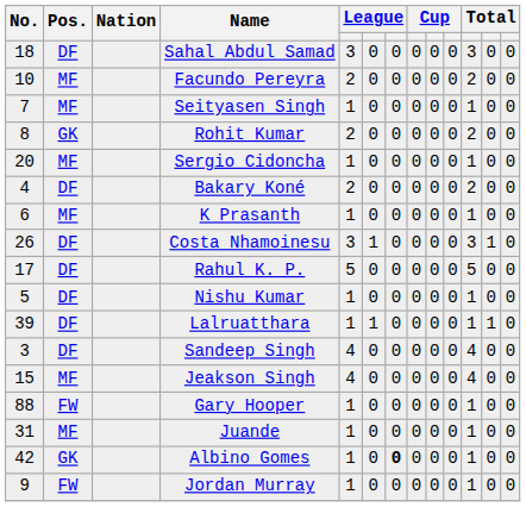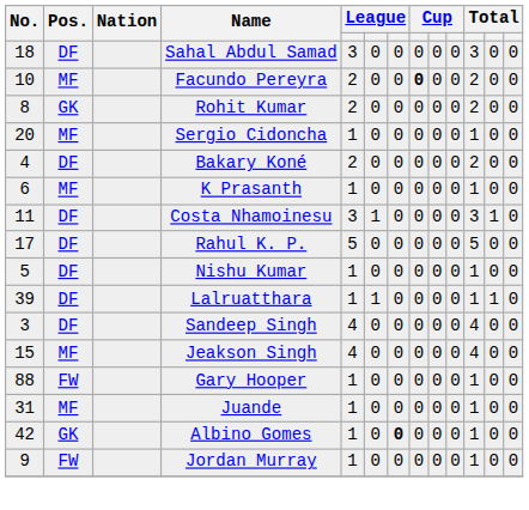 <table class="wikitable sortable" style="font-size: 95%; text-align: center;">
 <tr>
 <th rowspan=2>No.</th>
 <th rowspan=2>Pos.</th>
 <th rowspan=2>Nation</th>
 <th rowspan=2>Name</th>
 <th colspan=3><a href='#'>League</a></th>
 <th colspan=3><a href='#'>Cup</a></th>
 <th colspan=3>Total</th>
 </tr>
 <tr>
 <th></th>
 <th></th>
 <th></th>
 <th></th>
 <th></th>
 <th></th>
 <th></th>
 <th></th>
 <th></th>
 </tr>
 <tr bgcolor="#efefef">
 <td>18</td>
 <td><a href='#'>DF</a></td>
 <td></td>
 <td><a href='#'>Sahal Abdul Samad</a></td>
 <td>3</td>
 <td>0</td>
 <td>0</td>
 <td>0</td>
 <td>0</td>
 <td>0</td>
 <td>3</td>
 <td>0</td>
 <td>0</td>
 </tr>
 <tr bgcolor="#efefef">
 <td>10</td>
 <td><a href='#'>MF</a></td>
 <td></td>
 <td><a href='#'>Facundo Pereyra</a></td>
 <td>2</td>
 <td>0</td>
 <td>0</td>
-<td>0</td>
+<td><strong>0</strong></td>
 <td>0</td>
 <td>0</td>
 <td>2</td>
-<td>0</td>
-<td>0</td>
-</tr>
-<tr bgcolor="#efefef">
-<td>7</td>
-<td><a href='#'>MF</a></td>
-<td></td>
-<td><a href='#'>Seityasen Singh</a></td>
-<td>1</td>
-<td>0</td>
-<td>0</td>
-<td>0</td>
-<td>0</td>
-<td>0</td>
-<td>1</td>
 <td>0</td>
 <td>0</td>
 </tr>
 <tr bgcolor="#efefef">
 <td>8</td>
 <td><a href='#'>GK</a></td>
 <td></td>
 <td><a href='#'>Rohit Kumar</a></td>
 <td>2</td>
 <td>0</td>
 <td>0</td>
 <td>0</td>
 <td>0</td>
 <td>0</td>
 <td>2</td>
 <td>0</td>
 <td>0</td>
 </tr>
 <tr bgcolor="#efefef">
 <td>20</td>
 <td><a href='#'>MF</a></td>
 <td></td>
 <td><a href='#'>Sergio Cidoncha</a></td>
 <td>1</td>
 <td>0</td>
 <td>0</td>
 <td>0</td>
 <td>0</td>
 <td>0</td>
 <td>1</td>
 <td>0</td>
 <td>0</td>
 </tr>
 <tr bgcolor="#efefef">
 <td>4</td>
 <td><a href='#'>DF</a></td>
 <td></td>
 <td><a href='#'>Bakary Koné</a></td>
 <td>2</td>
 <td>0</td>
 <td>0</td>
 <td>0</td>
 <td>0</td>
 <td>0</td>
 <td>2</td>
 <td>0</td>
 <td>0</td>
 </tr>
 <tr bgcolor="#efefef">
 <td>6</td>
 <td><a href='#'>MF</a></td>
 <td></td>
 <td><a href='#'>K Prasanth</a></td>
 <td>1</td>
 <td>0</td>
 <td>0</td>
 <td>0</td>
 <td>0</td>
 <td>0</td>
 <td>1</td>
 <td>0</td>
 <td>0</td>
 </tr>
 <tr bgcolor="#efefef">
-<td>26</td>
+<td>11</td>
 <td><a href='#'>DF</a></td>
 <td></td>
 <td><a href='#'>Costa Nhamoinesu</a></td>
 <td>3</td>
 <td>1</td>
 <td>0</td>
 <td>0</td>
 <td>0</td>
 <td>0</td>
 <td>3</td>
 <td>1</td>
 <td>0</td>
 </tr>
 <tr bgcolor="#efefef">
 <td>17</td>
 <td><a href='#'>DF</a></td>
 <td></td>
 <td><a href='#'>Rahul K. P.</a></td>
 <td>5</td>
 <td>0</td>
 <td>0</td>
 <td>0</td>
 <td>0</td>
 <td>0</td>
 <td>5</td>
 <td>0</td>
 <td>0</td>
 </tr>
 <tr bgcolor="#efefef">
 <td>5</td>
 <td><a href='#'>DF</a></td>
 <td></td>
 <td><a href='#'>Nishu Kumar</a></td>
 <td>1</td>
 <td>0</td>
 <td>0</td>
 <td>0</td>
 <td>0</td>
 <td>0</td>
 <td>1</td>
 <td>0</td>
 <td>0</td>
 </tr>
 <tr bgcolor="#efefef">
 <td>39</td>
 <td><a href='#'>DF</a></td>
 <td></td>
 <td><a href='#'>Lalruatthara </a></td>
 <td>1</td>
 <td>1</td>
 <td>0</td>
 <td>0</td>
 <td>0</td>
 <td>0</td>
 <td>1</td>
 <td>1</td>
 <td>0</td>
 </tr>
 <tr bgcolor="#efefef">
 <td>3</td>
 <td><a href='#'>DF</a></td>
 <td></td>
 <td><a href='#'>Sandeep Singh</a></td>
 <td>4</td>
 <td>0</td>
 <td>0</td>
 <td>0</td>
 <td>0</td>
 <td>0</td>
 <td>4</td>
 <td>0</td>
 <td>0</td>
 </tr>
 <tr bgcolor="#efefef">
 <td>15</td>
 <td><a href='#'>MF</a></td>
 <td></td>
 <td><a href='#'>Jeakson Singh</a></td>
 <td>4</td>
 <td>0</td>
 <td>0</td>
 <td>0</td>
 <td>0</td>
 <td>0</td>
 <td>4</td>
 <td>0</td>
 <td>0</td>
 </tr>
 <tr bgcolor="#efefef">
 <td>88</td>
 <td><a href='#'>FW</a></td>
 <td></td>
 <td><a href='#'>Gary Hooper</a></td>
 <td>1</td>
 <td>0</td>
 <td>0</td>
 <td>0</td>
 <td>0</td>
 <td>0</td>
 <td>1</td>
 <td>0</td>
 <td>0</td>
 </tr>
 <tr bgcolor="#efefef">
 <td>31</td>
 <td><a href='#'>MF</a></td>
 <td></td>
 <td><a href='#'>Juande</a></td>
 <td>1</td>
 <td>0</td>
 <td>0</td>
 <td>0</td>
 <td>0</td>
 <td>0</td>
 <td>1</td>
 <td>0</td>
 <td>0</td>
 </tr>
 <tr bgcolor="#efefef">
 <td>42</td>
 <td><a href='#'>GK</a></td>
 <td></td>
 <td><a href='#'>Albino Gomes</a></td>
 <td>1</td>
 <td>0</td>
 <td><strong>0</strong></td>
 <td>0</td>
 <td>0</td>
 <td>0</td>
 <td>1</td>
 <td>0</td>
 <td>0</td>
 </tr>
 <tr bgcolor="#efefef">
 <td>9</td>
 <td><a href='#'>FW</a></td>
 <td></td>
 <td><a href='#'>Jordan Murray</a></td>
 <td>1</td>
 <td>0</td>
 <td>0</td>
 <td>0</td>
 <td>0</td>
 <td>0</td>
 <td>1</td>
 <td>0</td>
 <td>0</td>
 </tr>
 <tr bgcolor="#efefef">
 </tr>
 </table>
